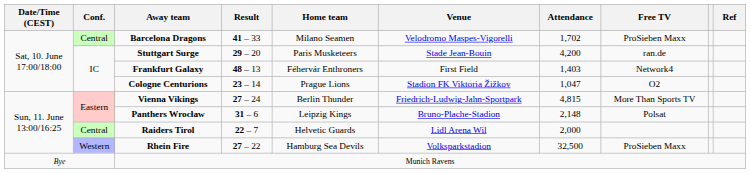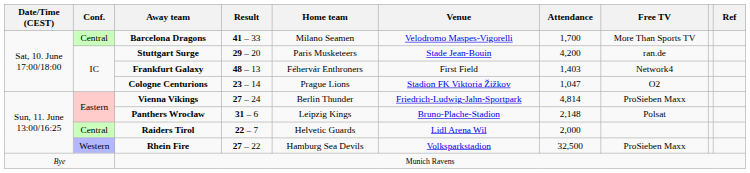 <table class="mw-collapsible wikitable" style="font-size:95%; text-align:center; width:80em">
 <tr>
 <th style="width:7em;">Date/Time (CEST)</th>
 <th style="width:4em;">Conf.</th>
 <th style="width:11em;">Away team</th>
 <th style="width:5em;">Result</th>
 <th style="width:11em;">Home team</th>
 <th>Venue</th>
 <th>Attendance</th>
 <th>Free TV</th>
 <th></th>
 <th style="width:3em;">Ref</th>
 </tr>
 <tr>
 <td rowspan="4">Sat, 10. June<br>17:00/18:00</td>
 <td style="background:#CBFFBC">Central</td>
 <td><strong>Barcelona Dragons</strong></td>
 <td><strong>41</strong> – 33</td>
 <td>Milano Seamen</td>
 <td><a href='#'>Velodromo Maspes-Vigorelli</a></td>
-<td>1,702</td>
-<td>ProSieben Maxx</td>
+<td>1,700</td>
+<td>More Than Sports TV</td>
 <td></td>
 <td></td>
 </tr>
 <tr>
 <td rowspan="3">IC</td>
 <td><strong>Stuttgart Surge</strong></td>
 <td><strong>29</strong> – 20</td>
 <td>Paris Musketeers</td>
 <td><a href='#'>Stade Jean-Bouin</a></td>
 <td>4,200</td>
 <td>ran.de</td>
 <td></td>
 <td></td>
 </tr>
 <tr>
 <td><strong>Frankfurt Galaxy</strong></td>
 <td><strong>48</strong> – 13</td>
 <td>Féhervár Enthroners</td>
 <td>First Field</td>
 <td>1,403</td>
 <td>Network4</td>
 <td></td>
 <td></td>
 </tr>
 <tr>
 <td><strong>Cologne Centurions</strong></td>
 <td><strong>23</strong> – 14</td>
 <td>Prague Lions</td>
 <td><a href='#'>Stadion FK Viktoria Žižkov</a></td>
 <td>1,047</td>
 <td>O2</td>
 <td></td>
 <td></td>
 </tr>
 <tr>
 <td rowspan="4">Sun, 11. June<br>13:00/16:25</td>
 <td rowspan="2" style="background:#FFCBCB">Eastern</td>
 <td><strong>Vienna Vikings</strong></td>
 <td><strong>27</strong> – 24</td>
 <td>Berlin Thunder</td>
 <td><a href='#'>Friedrich-Ludwig-Jahn-Sportpark</a></td>
-<td>4,815</td>
-<td>More Than Sports TV</td>
+<td>4,814</td>
+<td>ProSieben Maxx</td>
 <td></td>
 <td></td>
 </tr>
 <tr>
 <td><strong>Panthers Wrocław</strong></td>
 <td><strong>31</strong> – 6</td>
 <td>Leipzig Kings</td>
 <td><a href='#'>Bruno-Plache-Stadion</a></td>
 <td>2,148</td>
 <td>Polsat</td>
 <td></td>
 <td></td>
 </tr>
 <tr>
 <td style="background:#CBFFBC">Central</td>
 <td><strong>Raiders Tirol</strong></td>
 <td><strong>22</strong> – 7</td>
 <td>Helvetic Guards</td>
 <td><a href='#'>Lidl Arena Wil</a></td>
 <td>2,000</td>
 <td></td>
 <td></td>
 <td></td>
 </tr>
 <tr>
 <td style="background:#B3B7FF">Western</td>
 <td><strong>Rhein Fire</strong></td>
 <td><strong>27</strong> – 22</td>
 <td>Hamburg Sea Devils</td>
 <td><a href='#'>Volksparkstadion</a></td>
 <td>32,500</td>
 <td>ProSieben Maxx</td>
 <td></td>
 <td></td>
 </tr>
 <tr>
 <td colspan="2"><em><small>Bye</small></em></td>
 <td colspan="8"><small>Munich Ravens </small></td>
 </tr>
 </table>
